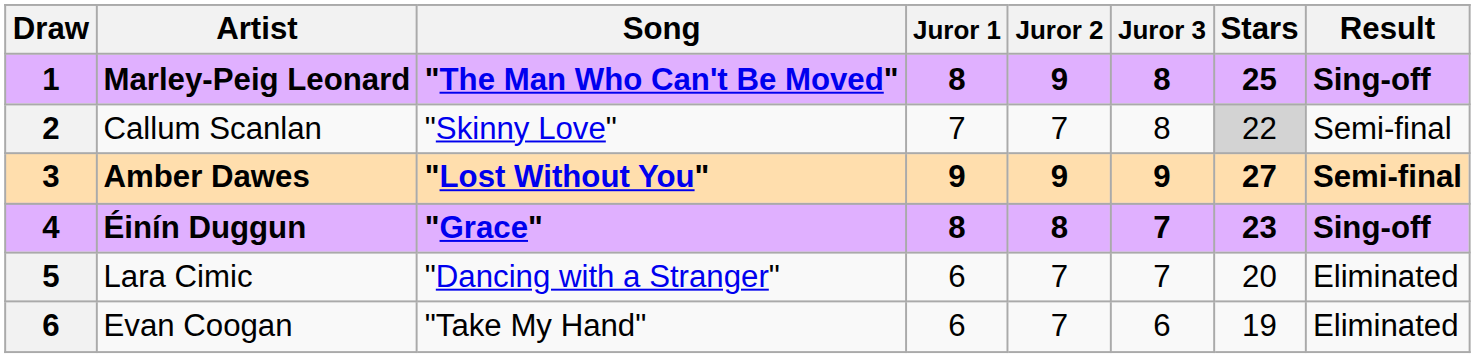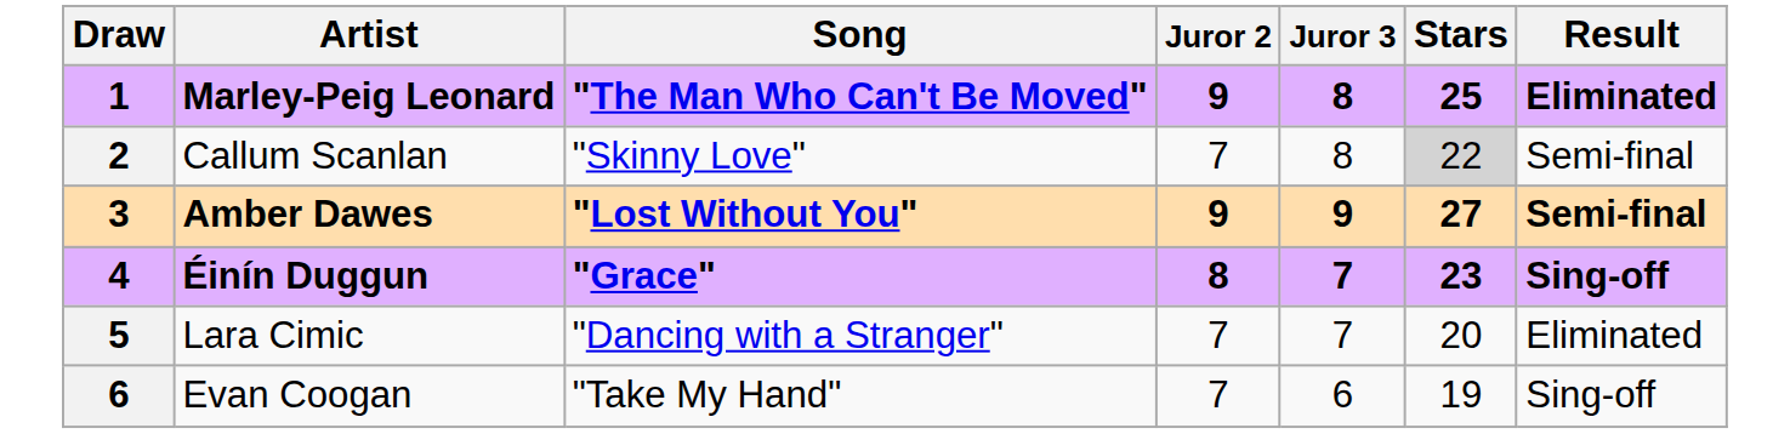 <table class="sortable wikitable plainrowheaders" style="margin: 1em auto 1em auto;">
 <tr>
 <th scope="col">Draw</th>
 <th scope="col">Artist</th>
 <th scope="col">Song </th>
-<th><small><abbr>Juror 1</abbr></small></th>
 <th><small><abbr>Juror 2</abbr></small></th>
 <th><small><abbr>Juror 3</abbr></small></th>
 <th scope="col">Stars</th>
 <th scope="col">Result</th>
 </tr>
 <tr style="font-weight: bold; background: #E0B0FF;">
 <th scope="row" style="text-align:center; font-weight:bold; background:#E0B0FF">1</th>
 <td>Marley-Peig Leonard</td>
 <td>"<a href='#'>The Man Who Can't Be Moved</a>" </td>
-<td align="center">8</td>
 <td align="center">9</td>
 <td align="center">8</td>
 <td align="center">25</td>
-<td>Sing-off</td>
+<td>Eliminated</td>
 </tr>
 <tr>
 <th scope="row" style="text-align:center;">2</th>
 <td>Callum Scanlan</td>
 <td>"<a href='#'>Skinny Love</a>" </td>
-<td align="center">7</td>
 <td align="center">7</td>
 <td align="center">8</td>
 <td align="center" style="background: lightgrey;">22</td>
 <td>Semi-final</td>
 </tr>
 <tr style="font-weight: bold; background:navajowhite;">
 <th scope="row" style="text-align:center; font-weight:bold; background:navajowhite">3</th>
 <td>Amber Dawes</td>
 <td>"<a href='#'>Lost Without You</a>" </td>
 <td align="center">9</td>
 <td align="center">9</td>
-<td align="center">9</td>
 <td align="center">27</td>
 <td>Semi-final</td>
 </tr>
 <tr style="font-weight: bold; background: #E0B0FF;">
 <th scope="row" style="text-align:center; font-weight:bold; background:#E0B0FF">4</th>
 <td>Éinín Duggun</td>
 <td>"<a href='#'>Grace</a>" </td>
-<td align="center">8</td>
 <td align="center">8</td>
 <td align="center">7</td>
 <td align="center">23</td>
 <td>Sing-off</td>
 </tr>
 <tr>
 <th scope="row" style="text-align:center;">5</th>
 <td>Lara Cimic</td>
 <td>"<a href='#'>Dancing with a Stranger</a>" </td>
-<td align="center">6</td>
 <td align="center">7</td>
 <td align="center">7</td>
 <td align="center">20</td>
 <td>Eliminated</td>
 </tr>
 <tr>
 <th scope="row" style="text-align:center;">6</th>
 <td>Evan Coogan</td>
 <td>"Take My Hand" </td>
-<td align="center">6</td>
 <td align="center">7</td>
 <td align="center">6</td>
 <td align="center">19</td>
-<td>Eliminated</td>
+<td>Sing-off</td>
 </tr>
 </table>
